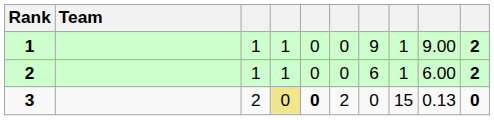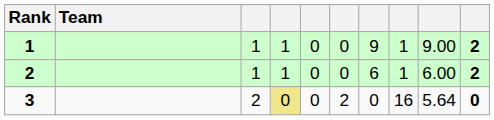 <table class="wikitable" style="text-align: center;">
 <tr>
 <th width=30>Rank</th>
 <th width=165 style="text-align:left;">Team</th>
 <th width=20></th>
 <th width=20></th>
 <th width=20></th>
 <th width=20></th>
 <th width=20></th>
 <th width=20></th>
 <th width=20></th>
 <th width=20></th>
 </tr>
 <tr style="background:#ccffcc;">
 <td><strong>1</strong></td>
 <td style="text-align:left;"></td>
 <td>1</td>
 <td>1</td>
 <td>0</td>
 <td>0</td>
 <td>9</td>
 <td>1</td>
 <td>9.00</td>
 <td><strong>2</strong></td>
 </tr>
 <tr style="background:#ccffcc;">
 <td><strong>2</strong></td>
 <td style="text-align:left;"></td>
 <td>1</td>
 <td>1</td>
 <td>0</td>
 <td>0</td>
 <td>6</td>
 <td>1</td>
 <td>6.00</td>
 <td><strong>2</strong></td>
 </tr>
 <tr>
 <td><strong>3</strong></td>
 <td style="text-align:left;"></td>
 <td>2</td>
 <td style="background: khaki;">0</td>
-<td><strong>0</strong></td>
+<td>0</td>
 <td>2</td>
 <td>0</td>
-<td>15</td>
-<td>0.13</td>
+<td>16</td>
+<td>5.64</td>
 <td><strong>0</strong></td>
 </tr>
 </table>
